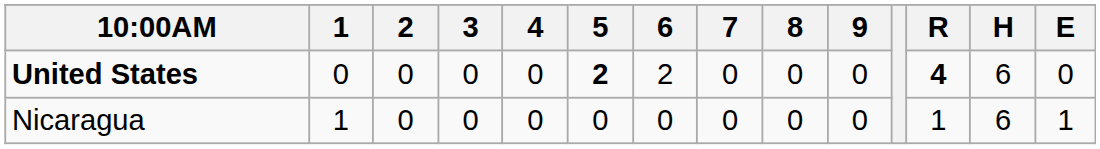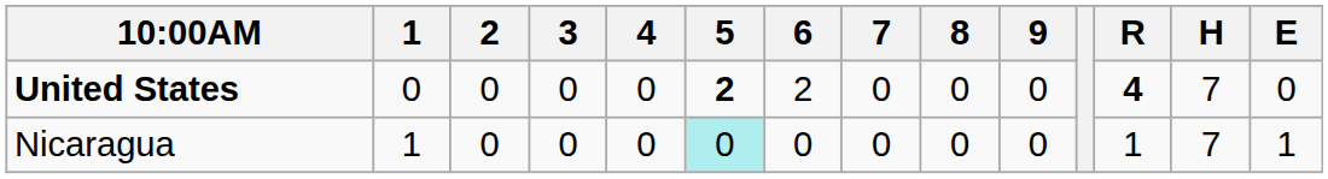 <table border=1 cellspacing=0 width=600 style="margin-left:3em;" class="wikitable">
 <tr style="text-align:center; background-color:#e6e6e6;">
 <th align=left width=28%>10:00AM</th>
 <th width=6%>1</th>
 <th width=6%>2</th>
 <th width=6%>3</th>
 <th width=6%>4</th>
 <th width=6%>5</th>
 <th width=6%>6</th>
 <th width=6%>7</th>
 <th width=6%>8</th>
 <th width=6%>9</th>
 <th rowspan="3" width=0.5%></th>
 <th width=6%>R</th>
 <th width=6%>H</th>
 <th width=6%>E</th>
 </tr>
 <tr style="text-align:center;">
 <td align=left> <strong>United States</strong></td>
 <td>0</td>
 <td>0</td>
 <td>0</td>
 <td>0</td>
 <td><strong>2</strong></td>
 <td>2</td>
 <td>0</td>
 <td>0</td>
 <td>0</td>
 <td><strong>4</strong></td>
-<td>6</td>
+<td>7</td>
 <td>0</td>
 </tr>
 <tr style="text-align:center;">
 <td align=left> Nicaragua</td>
 <td>1</td>
 <td>0</td>
 <td>0</td>
 <td>0</td>
-<td>0</td>
+<td style="background: paleturquoise;">0</td>
 <td>0</td>
 <td>0</td>
 <td>0</td>
 <td>0</td>
 <td>1</td>
-<td>6</td>
+<td>7</td>
 <td>1</td>
 </tr>
 </table>
